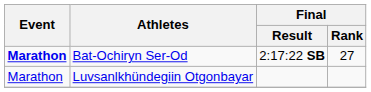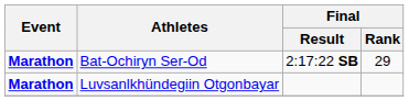 <table class="wikitable" border="1" style="font-size:90%">
 <tr>
 <th rowspan="2">Event</th>
 <th rowspan="2">Athletes</th>
 <th colspan="2">Final</th>
 </tr>
 <tr>
 <th>Result</th>
 <th>Rank</th>
 </tr>
 <tr>
 <td><strong><a href='#'>Marathon</a></strong></td>
 <td><a href='#'>Bat-Ochiryn Ser-Od</a></td>
 <td align=center>2:17:22 <strong>SB</strong></td>
-<td align=center>27</td>
+<td align=center>29</td>
 </tr>
 <tr>
-<td><a href='#'>Marathon</a></td>
+<td><strong><a href='#'>Marathon</a></strong></td>
 <td><a href='#'>Luvsanlkhündegiin Otgonbayar</a></td>
 <td align=center></td>
 <td align=center></td>
 </tr>
 <tr>
 </tr>
 </table>
